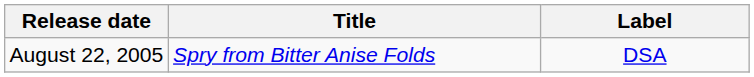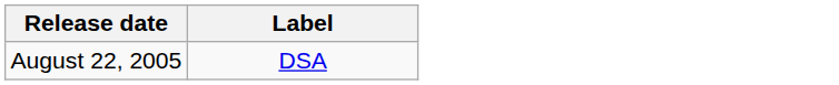 <table class="wikitable">
 <tr>
 <th valign="top" width="100">Release date</th>
-<th valign="top" width="275">Title</th>
 <th align="center" valign="top" width="150">Label</th>
 </tr>
 <tr>
 <td style="vertical-align: top; white-space: nowrap;">August 22, 2005</td>
-<td valign="top"><em><a href='#'>Spry from Bitter Anise Folds</a></em></td>
 <td align="center" valign="top"><a href='#'>DSA</a></td>
 </tr>
 </table>
